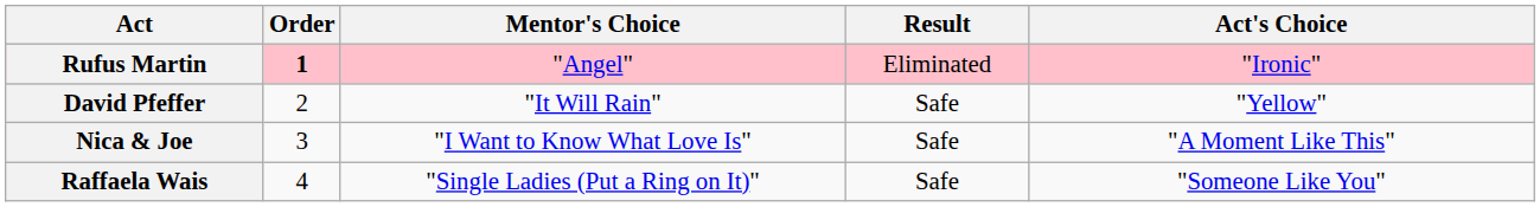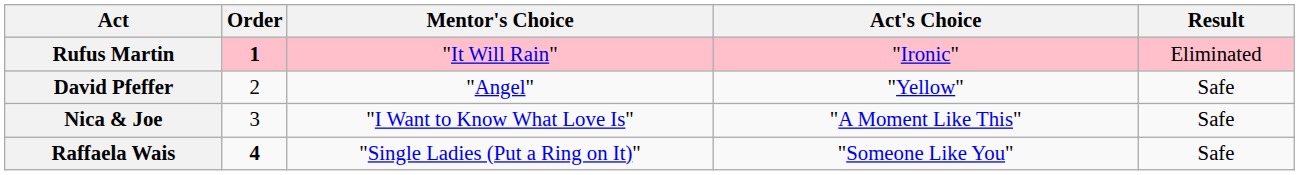 <table class="wikitable plainrowheaders" style="text-align:center;">
 <tr>
 <th scope="col" style="width:10em;">Act</th>
 <th scope="col">Order</th>
 <th scope="col" style="width:20em;">Mentor's Choice</th>
+<th scope="col" style="width:20em;">Act's Choice</th>
 <th scope="col" style="width:7em;">Result</th>
-<th scope="col" style="width:20em;">Act's Choice</th>
 </tr>
 <tr style="background:pink;">
 <th scope="row">Rufus Martin</th>
 <td><strong>1</strong></td>
-<td>"<a href='#'>Angel</a>"</td>
+<td>"<a href='#'>It Will Rain</a>"</td>
+<td>"<a href='#'>Ironic</a>"</td>
 <td>Eliminated</td>
-<td>"<a href='#'>Ironic</a>"</td>
 </tr>
 <tr>
 <th scope="row">David Pfeffer</th>
 <td>2</td>
-<td>"<a href='#'>It Will Rain</a>"</td>
+<td>"<a href='#'>Angel</a>"</td>
+<td>"<a href='#'>Yellow</a>"</td>
 <td>Safe</td>
-<td>"<a href='#'>Yellow</a>"</td>
 </tr>
 <tr>
 <th scope="row">Nica & Joe</th>
 <td>3</td>
 <td>"<a href='#'>I Want to Know What Love Is</a>"</td>
+<td>"<a href='#'>A Moment Like This</a>"</td>
 <td>Safe</td>
-<td>"<a href='#'>A Moment Like This</a>"</td>
 </tr>
 <tr>
 <th scope="row">Raffaela Wais</th>
-<td>4</td>
+<td><strong>4</strong></td>
 <td>"<a href='#'>Single Ladies (Put a Ring on It)</a>"</td>
+<td>"<a href='#'>Someone Like You</a>"</td>
 <td>Safe</td>
-<td>"<a href='#'>Someone Like You</a>"</td>
 </tr>
 </table>
